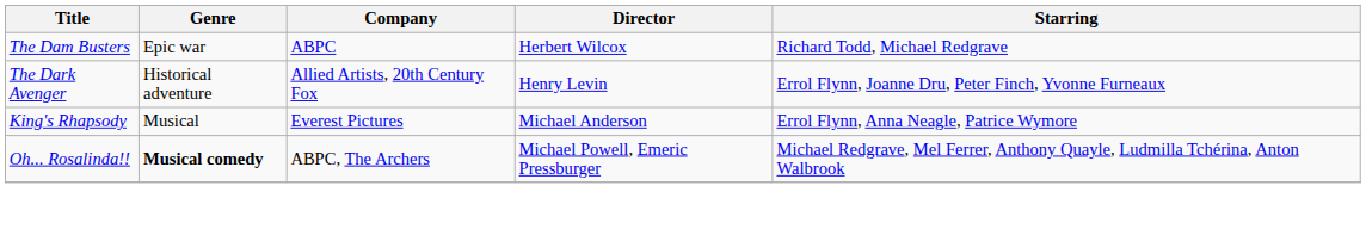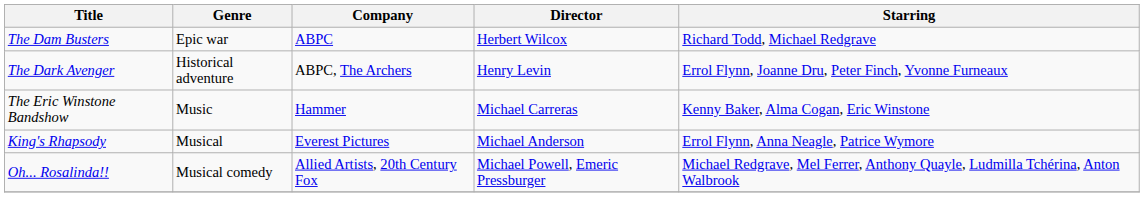 <table class="wikitable unsortable">
 <tr>
 <th>Title</th>
 <th>Genre</th>
 <th>Company</th>
 <th>Director</th>
 <th>Starring</th>
 </tr>
 <tr>
 <td><em><a href='#'>The Dam Busters</a></em></td>
 <td>Epic war</td>
 <td><a href='#'>ABPC</a></td>
 <td><a href='#'>Herbert Wilcox</a></td>
 <td><a href='#'>Richard Todd</a>, <a href='#'>Michael Redgrave</a></td>
 </tr>
 <tr>
 <td><em><a href='#'>The Dark Avenger</a></em></td>
 <td>Historical adventure</td>
-<td><a href='#'>Allied Artists</a>, <a href='#'>20th Century Fox</a></td>
+<td>ABPC, <a href='#'>The Archers</a></td>
 <td><a href='#'>Henry Levin</a></td>
 <td><a href='#'>Errol Flynn</a>, <a href='#'>Joanne Dru</a>, <a href='#'>Peter Finch</a>, <a href='#'>Yvonne Furneaux</a></td>
+</tr>
+<tr>
+<td><em>The Eric Winstone Bandshow</em></td>
+<td>Music</td>
+<td><a href='#'>Hammer</a></td>
+<td><a href='#'>Michael Carreras</a></td>
+<td><a href='#'>Kenny Baker</a>, <a href='#'>Alma Cogan</a>, <a href='#'>Eric Winstone</a></td>
 </tr>
 <tr>
 <td><em><a href='#'>King's Rhapsody</a></em></td>
 <td>Musical</td>
 <td><a href='#'>Everest Pictures</a></td>
 <td><a href='#'>Michael Anderson</a></td>
 <td><a href='#'>Errol Flynn</a>, <a href='#'>Anna Neagle</a>, <a href='#'>Patrice Wymore</a></td>
 </tr>
 <tr>
 <td><em><a href='#'>Oh... Rosalinda!!</a></em></td>
-<td><strong>Musical comedy</strong></td>
-<td>ABPC, <a href='#'>The Archers</a></td>
+<td>Musical comedy</td>
+<td><a href='#'>Allied Artists</a>, <a href='#'>20th Century Fox</a></td>
 <td><a href='#'>Michael Powell</a>, <a href='#'>Emeric Pressburger</a></td>
 <td><a href='#'>Michael Redgrave</a>, <a href='#'>Mel Ferrer</a>, <a href='#'>Anthony Quayle</a>, <a href='#'>Ludmilla Tchérina</a>, <a href='#'>Anton Walbrook</a></td>
 </tr>
 <tr>
 </tr>
 </table>
